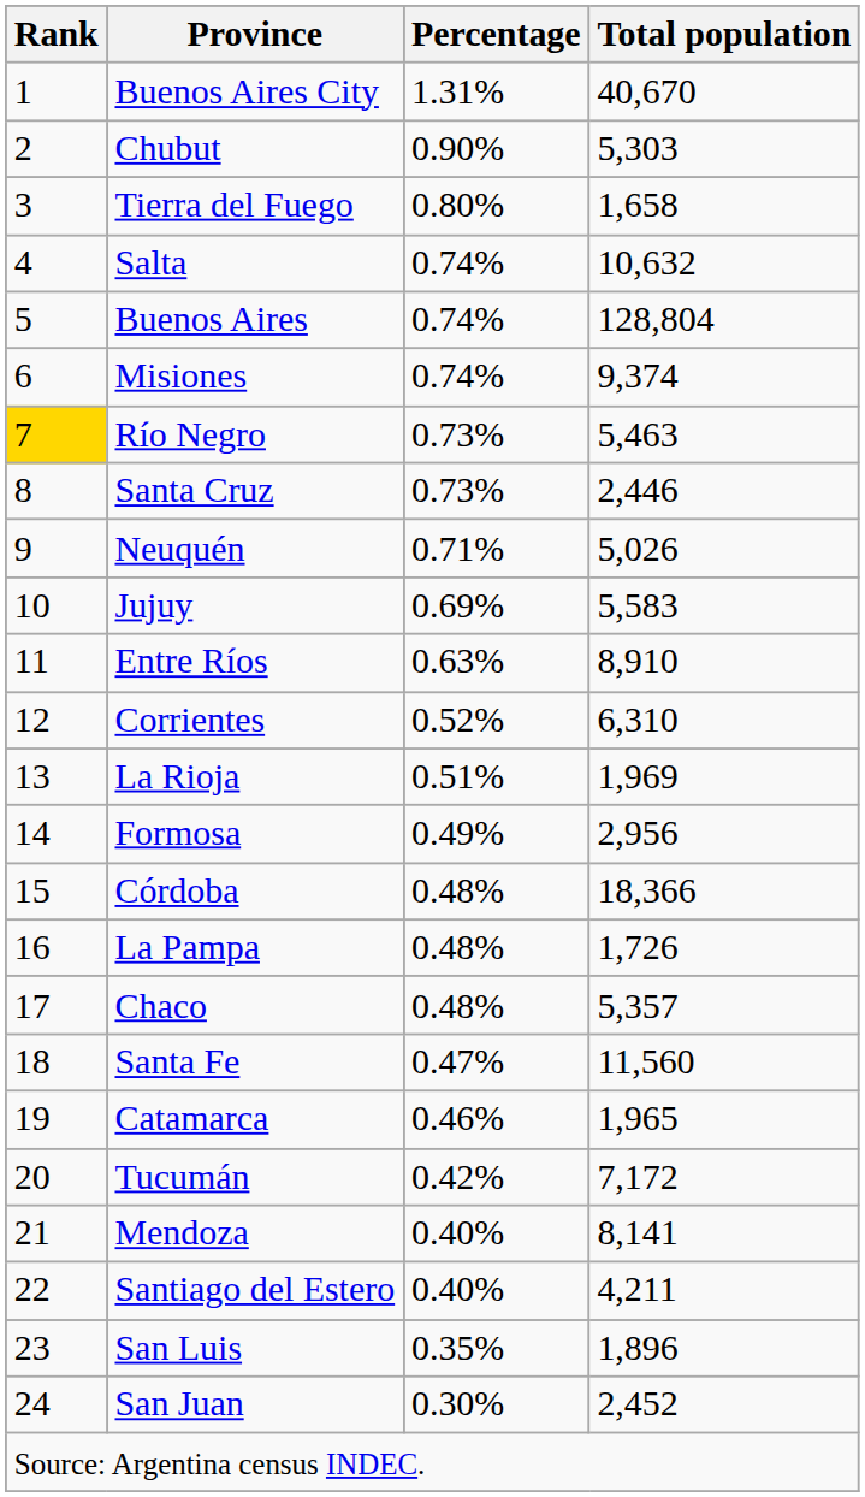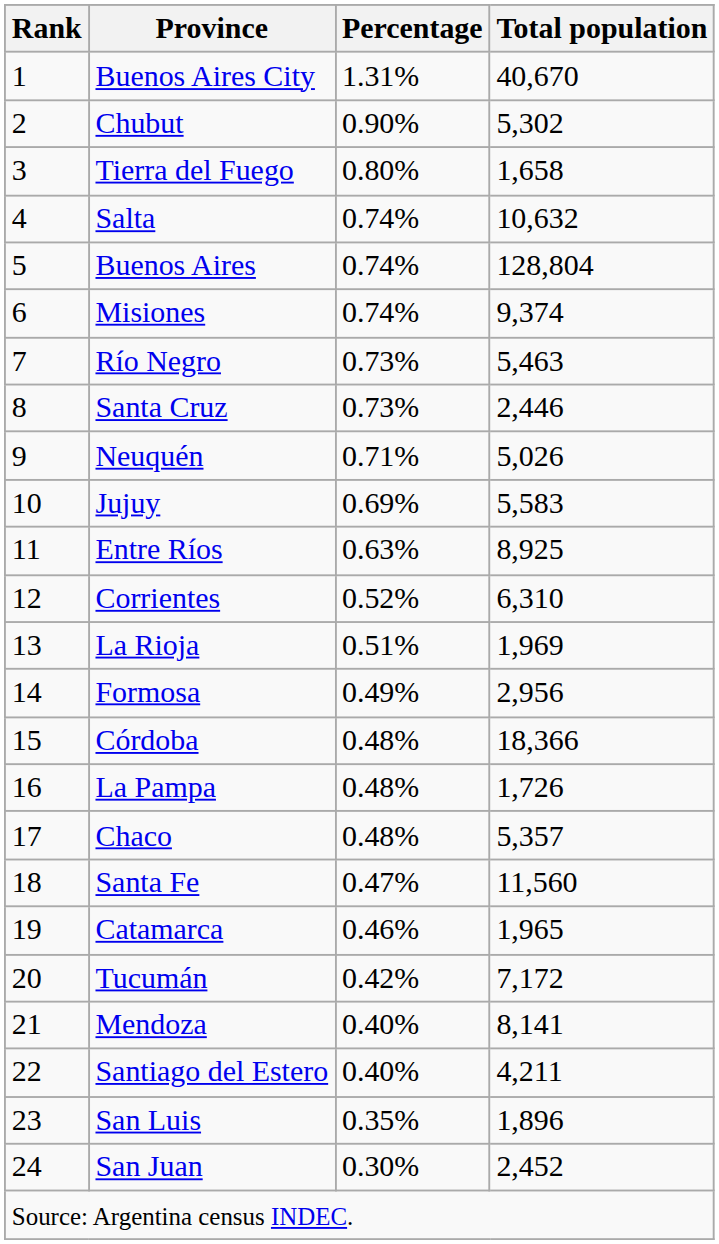 <table class="wikitable sortable">
 <tr>
 <th>Rank</th>
 <th>Province</th>
 <th>Percentage</th>
 <th>Total population</th>
 </tr>
 <tr>
 <td>1</td>
 <td> <a href='#'>Buenos Aires City</a></td>
 <td>1.31%</td>
 <td>40,670</td>
 </tr>
 <tr>
 <td>2</td>
 <td> <a href='#'>Chubut</a></td>
 <td>0.90%</td>
-<td>5,303</td>
+<td>5,302</td>
 </tr>
 <tr>
 <td>3</td>
 <td> <a href='#'>Tierra del Fuego</a></td>
 <td>0.80%</td>
 <td>1,658</td>
 </tr>
 <tr>
 <td>4</td>
 <td> <a href='#'>Salta</a></td>
 <td>0.74%</td>
 <td>10,632</td>
 </tr>
 <tr>
 <td>5</td>
 <td> <a href='#'>Buenos Aires</a></td>
 <td>0.74%</td>
 <td>128,804</td>
 </tr>
 <tr>
 <td>6</td>
 <td> <a href='#'>Misiones</a></td>
 <td>0.74%</td>
 <td>9,374</td>
 </tr>
 <tr>
-<td style="background: gold;">7</td>
+<td>7</td>
 <td> <a href='#'>Río Negro</a></td>
 <td>0.73%</td>
 <td>5,463</td>
 </tr>
 <tr>
 <td>8</td>
 <td> <a href='#'>Santa Cruz</a></td>
 <td>0.73%</td>
 <td>2,446</td>
 </tr>
 <tr>
 <td>9</td>
 <td> <a href='#'>Neuquén</a></td>
 <td>0.71%</td>
 <td>5,026</td>
 </tr>
 <tr>
 <td>10</td>
 <td> <a href='#'>Jujuy</a></td>
 <td>0.69%</td>
 <td>5,583</td>
 </tr>
 <tr>
 <td>11</td>
 <td> <a href='#'>Entre Ríos</a></td>
 <td>0.63%</td>
-<td>8,910</td>
+<td>8,925</td>
 </tr>
 <tr>
 <td>12</td>
 <td> <a href='#'>Corrientes</a></td>
 <td>0.52%</td>
 <td>6,310</td>
 </tr>
 <tr>
 <td>13</td>
 <td> <a href='#'>La Rioja</a></td>
 <td>0.51%</td>
 <td>1,969</td>
 </tr>
 <tr>
 <td>14</td>
 <td> <a href='#'>Formosa</a></td>
 <td>0.49%</td>
 <td>2,956</td>
 </tr>
 <tr>
 <td>15</td>
 <td> <a href='#'>Córdoba</a></td>
 <td>0.48%</td>
 <td>18,366</td>
 </tr>
 <tr>
 <td>16</td>
 <td> <a href='#'>La Pampa</a></td>
 <td>0.48%</td>
 <td>1,726</td>
 </tr>
 <tr>
 <td>17</td>
 <td> <a href='#'>Chaco</a></td>
 <td>0.48%</td>
 <td>5,357</td>
 </tr>
 <tr>
 <td>18</td>
 <td> <a href='#'>Santa Fe</a></td>
 <td>0.47%</td>
 <td>11,560</td>
 </tr>
 <tr>
 <td>19</td>
 <td> <a href='#'>Catamarca</a></td>
 <td>0.46%</td>
 <td>1,965</td>
 </tr>
 <tr>
 <td>20</td>
 <td> <a href='#'>Tucumán</a></td>
 <td>0.42%</td>
 <td>7,172</td>
 </tr>
 <tr>
 <td>21</td>
 <td> <a href='#'>Mendoza</a></td>
 <td>0.40%</td>
 <td>8,141</td>
 </tr>
 <tr>
 <td>22</td>
 <td> <a href='#'>Santiago del Estero</a></td>
 <td>0.40%</td>
 <td>4,211</td>
 </tr>
 <tr>
 <td>23</td>
 <td> <a href='#'>San Luis</a></td>
 <td>0.35%</td>
 <td>1,896</td>
 </tr>
 <tr>
 <td>24</td>
 <td> <a href='#'>San Juan</a></td>
 <td>0.30%</td>
 <td>2,452</td>
 </tr>
 <tr>
 <td colspan="8" style="text-align:left;"><small>Source: Argentina census <a href='#'>INDEC</a>.</small></td>
 </tr>
 </table>
